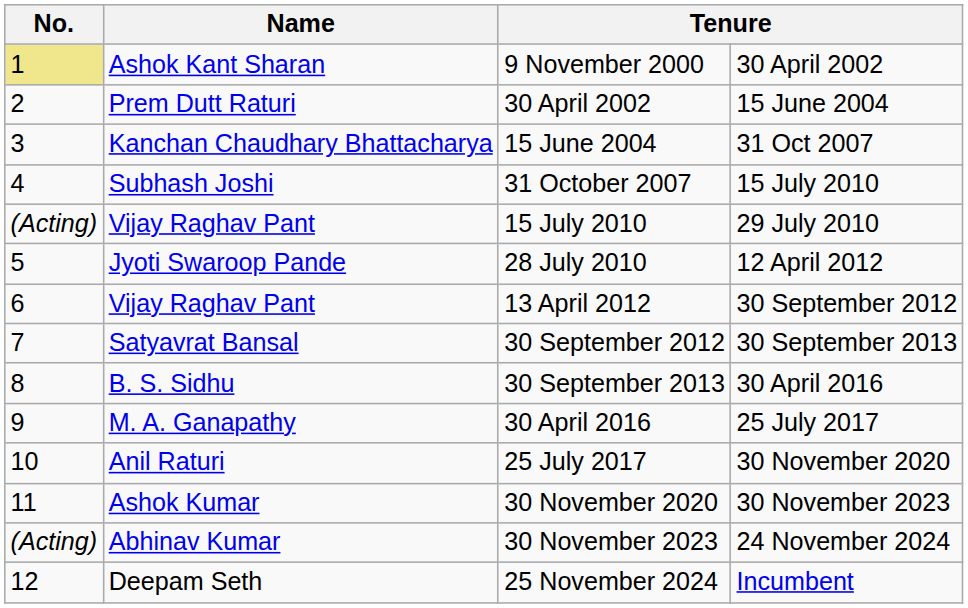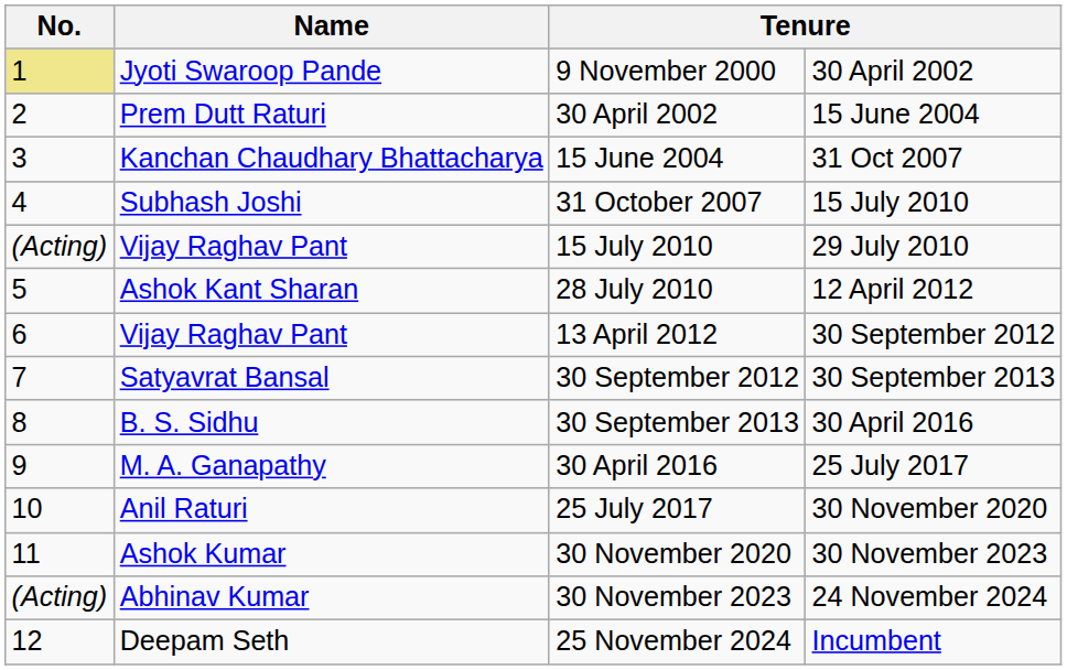 <table class="wikitable sortable" align="center" style="clear:center">
 <tr>
 <th>No.</th>
 <th>Name</th>
 <th colspan="2">Tenure</th>
 </tr>
 <tr>
 <td style="background: khaki;">1</td>
-<td><a href='#'>Ashok Kant Sharan</a></td>
+<td><a href='#'>Jyoti Swaroop Pande</a></td>
 <td>9 November 2000</td>
 <td>30 April 2002</td>
 </tr>
 <tr>
 <td>2</td>
 <td><a href='#'>Prem Dutt Raturi</a></td>
 <td>30 April 2002</td>
 <td>15 June 2004</td>
 </tr>
 <tr>
 <td>3</td>
 <td><a href='#'>Kanchan Chaudhary Bhattacharya</a></td>
 <td>15 June 2004</td>
 <td>31 Oct 2007</td>
 </tr>
 <tr>
 <td>4</td>
 <td><a href='#'>Subhash Joshi</a></td>
 <td>31 October 2007</td>
 <td>15 July 2010</td>
 </tr>
 <tr>
 <td><em>(Acting)</em></td>
 <td><a href='#'>Vijay Raghav Pant</a></td>
 <td>15 July 2010</td>
 <td>29 July 2010</td>
 </tr>
 <tr>
 <td>5</td>
-<td><a href='#'>Jyoti Swaroop Pande</a></td>
+<td><a href='#'>Ashok Kant Sharan</a></td>
 <td>28 July 2010</td>
 <td>12 April 2012</td>
 </tr>
 <tr>
 <td>6</td>
 <td><a href='#'>Vijay Raghav Pant</a></td>
 <td>13 April 2012</td>
 <td>30 September 2012</td>
 </tr>
 <tr>
 <td>7</td>
 <td><a href='#'>Satyavrat Bansal</a></td>
 <td>30 September 2012</td>
 <td>30 September 2013</td>
 </tr>
 <tr>
 <td>8</td>
 <td><a href='#'>B. S. Sidhu</a></td>
 <td>30 September 2013</td>
 <td>30 April 2016</td>
 </tr>
 <tr>
 <td>9</td>
 <td><a href='#'>M. A. Ganapathy</a></td>
 <td>30 April 2016</td>
 <td>25 July 2017</td>
 </tr>
 <tr>
 <td>10</td>
 <td><a href='#'>Anil Raturi</a></td>
 <td>25 July 2017</td>
 <td>30 November 2020</td>
 </tr>
 <tr>
 <td>11</td>
 <td><a href='#'>Ashok Kumar</a></td>
 <td>30 November 2020</td>
 <td>30 November 2023</td>
 </tr>
 <tr>
 <td><em>(Acting)</em></td>
 <td><a href='#'>Abhinav Kumar</a></td>
 <td>30 November 2023</td>
 <td>24 November 2024</td>
 </tr>
 <tr>
 <td>12</td>
 <td>Deepam Seth</td>
 <td>25 November 2024</td>
 <td><a href='#'>Incumbent</a></td>
 </tr>
 </table>
